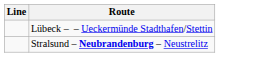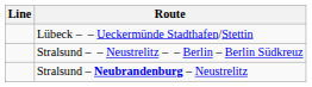 <table class="wikitable">
 <tr>
 <th>Line</th>
 <th>Route</th>
 </tr>
 <tr>
 <td align="center"></td>
 <td>Lübeck –  – <a href='#'>Ueckermünde Stadthafen</a>/<a href='#'>Stettin</a></td>
 </tr>
 <tr>
+<td align="center"></td>
+<td>Stralsund –  – <a href='#'>Neustrelitz</a> –  – <a href='#'>Berlin</a> – <a href='#'>Berlin Südkreuz</a></td>
+</tr>
+<tr>
 <td></td>
 <td>Stralsund – <a href='#'><strong>Neubrandenburg</strong></a> – <a href='#'>Neustrelitz</a></td>
 </tr>
 </table>
